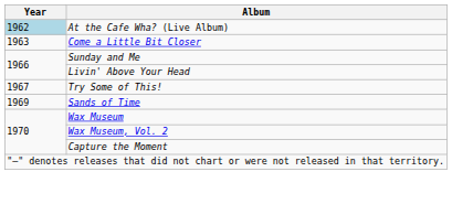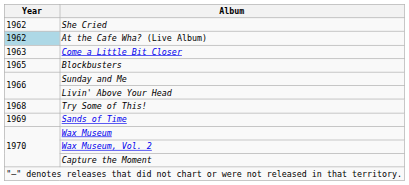 <table class="wikitable">
 <tr>
 <th>Year</th>
 <th>Album</th>
+</tr>
+<tr>
+<td>1962</td>
+<td><em>She Cried</em></td>
 </tr>
 <tr>
 <td style="background: lightblue;">1962</td>
 <td><em>At the Cafe Wha?</em> (Live Album)</td>
 </tr>
 <tr>
 <td>1963</td>
 <td><em><a href='#'>Come a Little Bit Closer</a></em></td>
 </tr>
 <tr>
+<td>1965</td>
+<td><em>Blockbusters</em></td>
+</tr>
+<tr>
 <td rowspan="2">1966</td>
 <td><em>Sunday and Me</em></td>
 </tr>
 <tr>
 <td><em>Livin' Above Your Head</em></td>
 </tr>
 <tr>
-<td>1967</td>
+<td>1968</td>
 <td><em>Try Some of This!</em></td>
 </tr>
 <tr>
 <td>1969</td>
 <td><em><a href='#'>Sands of Time</a></em></td>
 </tr>
 <tr>
 <td rowspan="3">1970</td>
 <td><em><a href='#'>Wax Museum</a></em></td>
 </tr>
 <tr>
 <td><em><a href='#'>Wax Museum, Vol. 2</a></em></td>
 </tr>
 <tr>
 <td><em>Capture the Moment</em></td>
 </tr>
 <tr>
 <td colspan="2">"—" denotes releases that did not chart or were not released in that territory.</td>
 </tr>
 </table>
